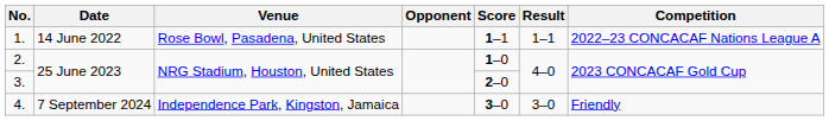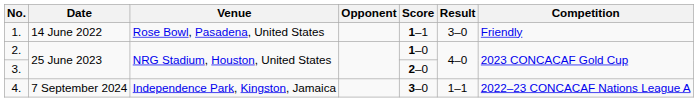 <table class="wikitable plainrowheaders sortable">
 <tr>
 <th>No.</th>
 <th>Date</th>
 <th>Venue</th>
 <th>Opponent</th>
 <th>Score</th>
 <th>Result</th>
 <th>Competition</th>
 </tr>
 <tr>
 <td align=center>1.</td>
 <td>14 June 2022</td>
 <td><a href='#'>Rose Bowl</a>, <a href='#'>Pasadena</a>, United States</td>
 <td></td>
 <td align=center><strong>1</strong>–1</td>
-<td align=center>1–1</td>
-<td><a href='#'>2022–23 CONCACAF Nations League A</a></td>
+<td align=center>3–0</td>
+<td><a href='#'>Friendly</a></td>
 </tr>
 <tr>
 <td align=center>2.</td>
 <td rowspan=2>25 June 2023</td>
 <td rowspan=2><a href='#'>NRG Stadium</a>, <a href='#'>Houston</a>, United States</td>
 <td rowspan=2></td>
 <td align=center><strong>1</strong>–0</td>
 <td rowspan="2" align=center>4–0</td>
 <td rowspan=2><a href='#'>2023 CONCACAF Gold Cup</a></td>
 </tr>
 <tr>
 <td align=center>3.</td>
 <td align=center><strong>2</strong>–0</td>
 </tr>
 <tr>
 <td align=center>4.</td>
 <td>7 September 2024</td>
 <td><a href='#'>Independence Park</a>, <a href='#'>Kingston</a>, Jamaica</td>
 <td></td>
 <td align=center><strong>3</strong>–0</td>
-<td align=center>3–0</td>
-<td><a href='#'>Friendly</a></td>
+<td align=center>1–1</td>
+<td><a href='#'>2022–23 CONCACAF Nations League A</a></td>
 </tr>
 </table>
